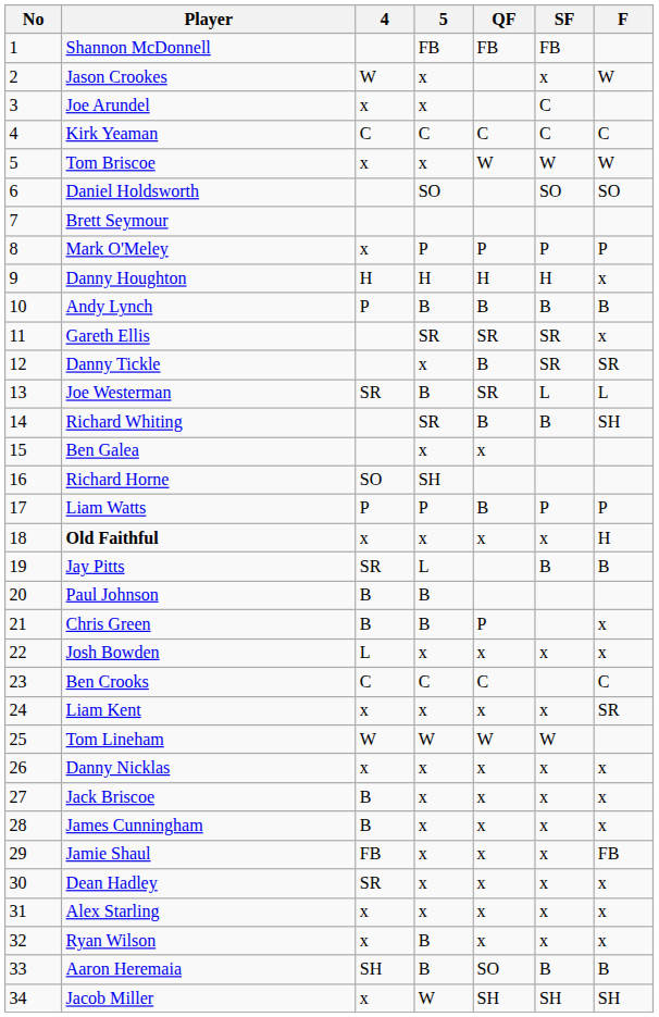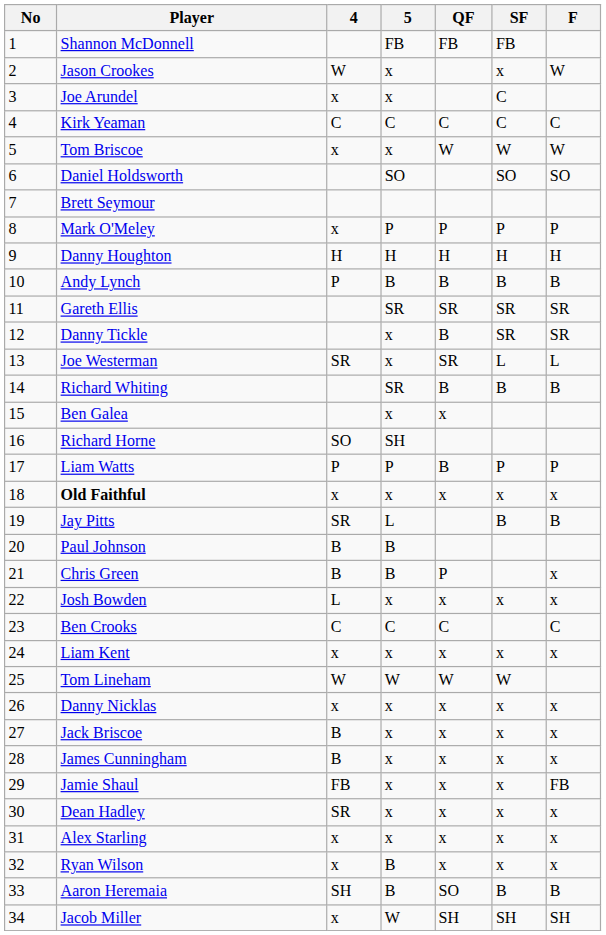 <table class="wikitable" style="font-size:85%;" width="40%">
 <tr>
 <th>No</th>
 <th>Player</th>
 <th>4</th>
 <th>5</th>
 <th>QF</th>
 <th>SF</th>
 <th>F</th>
 </tr>
 <tr>
 <td>1</td>
 <td><a href='#'>Shannon McDonnell</a></td>
 <td></td>
 <td>FB</td>
 <td>FB</td>
 <td>FB</td>
 <td></td>
 </tr>
 <tr>
 <td>2</td>
 <td><a href='#'>Jason Crookes</a></td>
 <td>W</td>
 <td>x</td>
 <td></td>
 <td>x</td>
 <td>W</td>
 </tr>
 <tr>
 <td>3</td>
 <td><a href='#'>Joe Arundel</a></td>
 <td>x</td>
 <td>x</td>
 <td></td>
 <td>C</td>
 <td></td>
 </tr>
 <tr>
 <td>4</td>
 <td><a href='#'>Kirk Yeaman</a></td>
 <td>C</td>
 <td>C</td>
 <td>C</td>
 <td>C</td>
 <td>C</td>
 </tr>
 <tr>
 <td>5</td>
 <td><a href='#'>Tom Briscoe</a></td>
 <td>x</td>
 <td>x</td>
 <td>W</td>
 <td>W</td>
 <td>W</td>
 </tr>
 <tr>
 <td>6</td>
 <td><a href='#'>Daniel Holdsworth</a></td>
 <td></td>
 <td>SO</td>
 <td></td>
 <td>SO</td>
 <td>SO</td>
 </tr>
 <tr>
 <td>7</td>
 <td><a href='#'>Brett Seymour</a></td>
 <td></td>
 <td></td>
 <td></td>
 <td></td>
 <td></td>
 </tr>
 <tr>
 <td>8</td>
 <td><a href='#'>Mark O'Meley</a></td>
 <td>x</td>
 <td>P</td>
 <td>P</td>
 <td>P</td>
 <td>P</td>
 </tr>
 <tr>
 <td>9</td>
 <td><a href='#'>Danny Houghton</a></td>
 <td>H</td>
 <td>H</td>
 <td>H</td>
 <td>H</td>
-<td>x</td>
+<td>H</td>
 </tr>
 <tr>
 <td>10</td>
 <td><a href='#'>Andy Lynch</a></td>
 <td>P</td>
 <td>B</td>
 <td>B</td>
 <td>B</td>
 <td>B</td>
 </tr>
 <tr>
 <td>11</td>
 <td><a href='#'>Gareth Ellis</a></td>
 <td></td>
 <td>SR</td>
 <td>SR</td>
 <td>SR</td>
-<td>x</td>
+<td>SR</td>
 </tr>
 <tr>
 <td>12</td>
 <td><a href='#'>Danny Tickle</a></td>
 <td></td>
 <td>x</td>
 <td>B</td>
 <td>SR</td>
 <td>SR</td>
 </tr>
 <tr>
 <td>13</td>
 <td><a href='#'>Joe Westerman</a></td>
 <td>SR</td>
-<td>B</td>
+<td>x</td>
 <td>SR</td>
 <td>L</td>
 <td>L</td>
 </tr>
 <tr>
 <td>14</td>
 <td><a href='#'>Richard Whiting</a></td>
 <td></td>
 <td>SR</td>
 <td>B</td>
 <td>B</td>
-<td>SH</td>
+<td>B</td>
 </tr>
 <tr>
 <td>15</td>
 <td><a href='#'>Ben Galea</a></td>
 <td></td>
 <td>x</td>
 <td>x</td>
 <td></td>
 <td></td>
 </tr>
 <tr>
 <td>16</td>
 <td><a href='#'>Richard Horne</a></td>
 <td>SO</td>
 <td>SH</td>
 <td></td>
 <td></td>
 <td></td>
 </tr>
 <tr>
 <td>17</td>
 <td><a href='#'>Liam Watts</a></td>
 <td>P</td>
 <td>P</td>
 <td>B</td>
 <td>P</td>
 <td>P</td>
 </tr>
 <tr>
 <td>18</td>
 <td><strong>Old Faithful</strong></td>
 <td>x</td>
 <td>x</td>
 <td>x</td>
 <td>x</td>
-<td>H</td>
+<td>x</td>
 </tr>
 <tr>
 <td>19</td>
 <td><a href='#'>Jay Pitts</a></td>
 <td>SR</td>
 <td>L</td>
 <td></td>
 <td>B</td>
 <td>B</td>
 </tr>
 <tr>
 <td>20</td>
 <td><a href='#'>Paul Johnson</a></td>
 <td>B</td>
 <td>B</td>
 <td></td>
 <td></td>
 <td></td>
 </tr>
 <tr>
 <td>21</td>
 <td><a href='#'>Chris Green</a></td>
 <td>B</td>
 <td>B</td>
 <td>P</td>
 <td></td>
 <td>x</td>
 </tr>
 <tr>
 <td>22</td>
 <td><a href='#'>Josh Bowden</a></td>
 <td>L</td>
 <td>x</td>
 <td>x</td>
 <td>x</td>
 <td>x</td>
 </tr>
 <tr>
 <td>23</td>
 <td><a href='#'>Ben Crooks</a></td>
 <td>C</td>
 <td>C</td>
 <td>C</td>
 <td></td>
 <td>C</td>
 </tr>
 <tr>
 <td>24</td>
 <td><a href='#'>Liam Kent</a></td>
 <td>x</td>
 <td>x</td>
 <td>x</td>
 <td>x</td>
-<td>SR</td>
+<td>x</td>
 </tr>
 <tr>
 <td>25</td>
 <td><a href='#'>Tom Lineham</a></td>
 <td>W</td>
 <td>W</td>
 <td>W</td>
 <td>W</td>
 <td></td>
 </tr>
 <tr>
 <td>26</td>
 <td><a href='#'>Danny Nicklas</a></td>
 <td>x</td>
 <td>x</td>
 <td>x</td>
 <td>x</td>
 <td>x</td>
 </tr>
 <tr>
 <td>27</td>
 <td><a href='#'>Jack Briscoe</a></td>
 <td>B</td>
 <td>x</td>
 <td>x</td>
 <td>x</td>
 <td>x</td>
 </tr>
 <tr>
 <td>28</td>
 <td><a href='#'>James Cunningham</a></td>
 <td>B</td>
 <td>x</td>
 <td>x</td>
 <td>x</td>
 <td>x</td>
 </tr>
 <tr>
 <td>29</td>
 <td><a href='#'>Jamie Shaul</a></td>
 <td>FB</td>
 <td>x</td>
 <td>x</td>
 <td>x</td>
 <td>FB</td>
 </tr>
 <tr>
 <td>30</td>
 <td><a href='#'>Dean Hadley</a></td>
 <td>SR</td>
 <td>x</td>
 <td>x</td>
 <td>x</td>
 <td>x</td>
 </tr>
 <tr>
 <td>31</td>
 <td><a href='#'>Alex Starling</a></td>
 <td>x</td>
 <td>x</td>
 <td>x</td>
 <td>x</td>
 <td>x</td>
 </tr>
 <tr>
 <td>32</td>
 <td><a href='#'>Ryan Wilson</a></td>
 <td>x</td>
 <td>B</td>
 <td>x</td>
 <td>x</td>
 <td>x</td>
 </tr>
 <tr>
 <td>33</td>
 <td><a href='#'>Aaron Heremaia</a></td>
 <td>SH</td>
 <td>B</td>
 <td>SO</td>
 <td>B</td>
 <td>B</td>
 </tr>
 <tr>
 <td>34</td>
 <td><a href='#'>Jacob Miller</a></td>
 <td>x</td>
 <td>W</td>
 <td>SH</td>
 <td>SH</td>
 <td>SH</td>
 </tr>
 <tr>
 </tr>
 </table>
